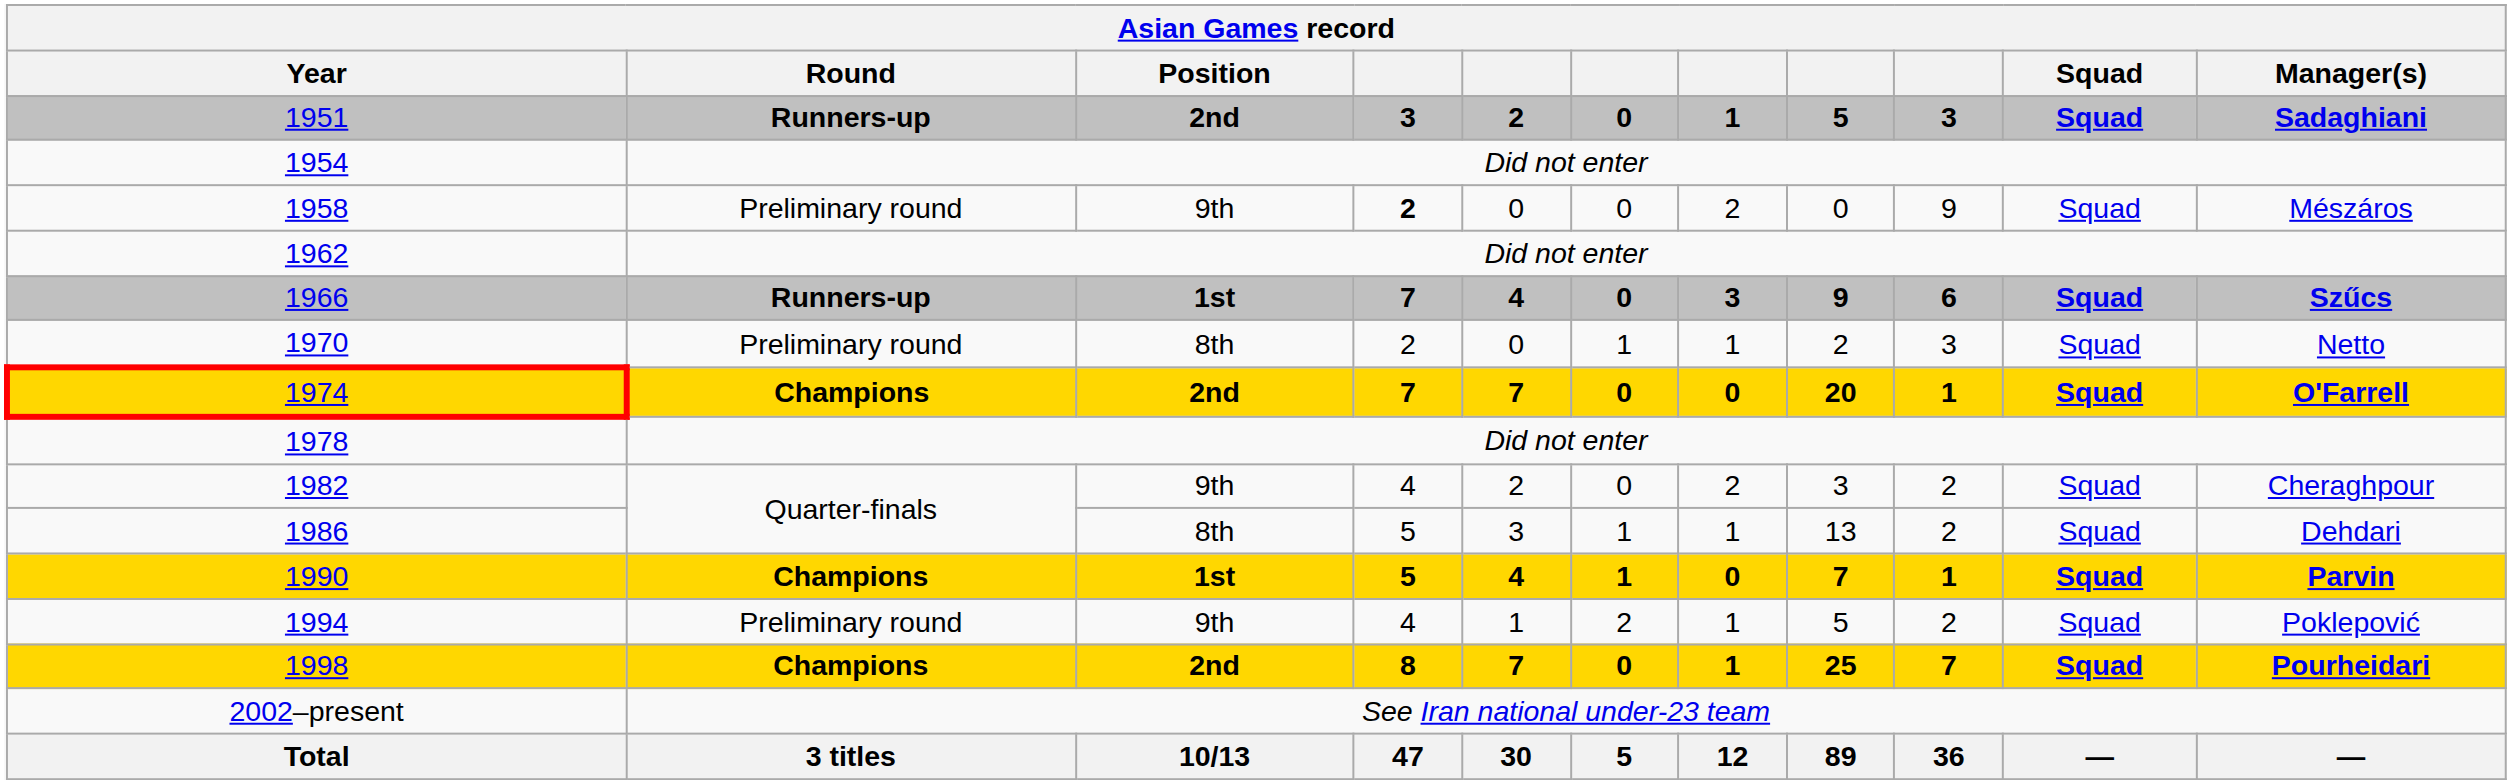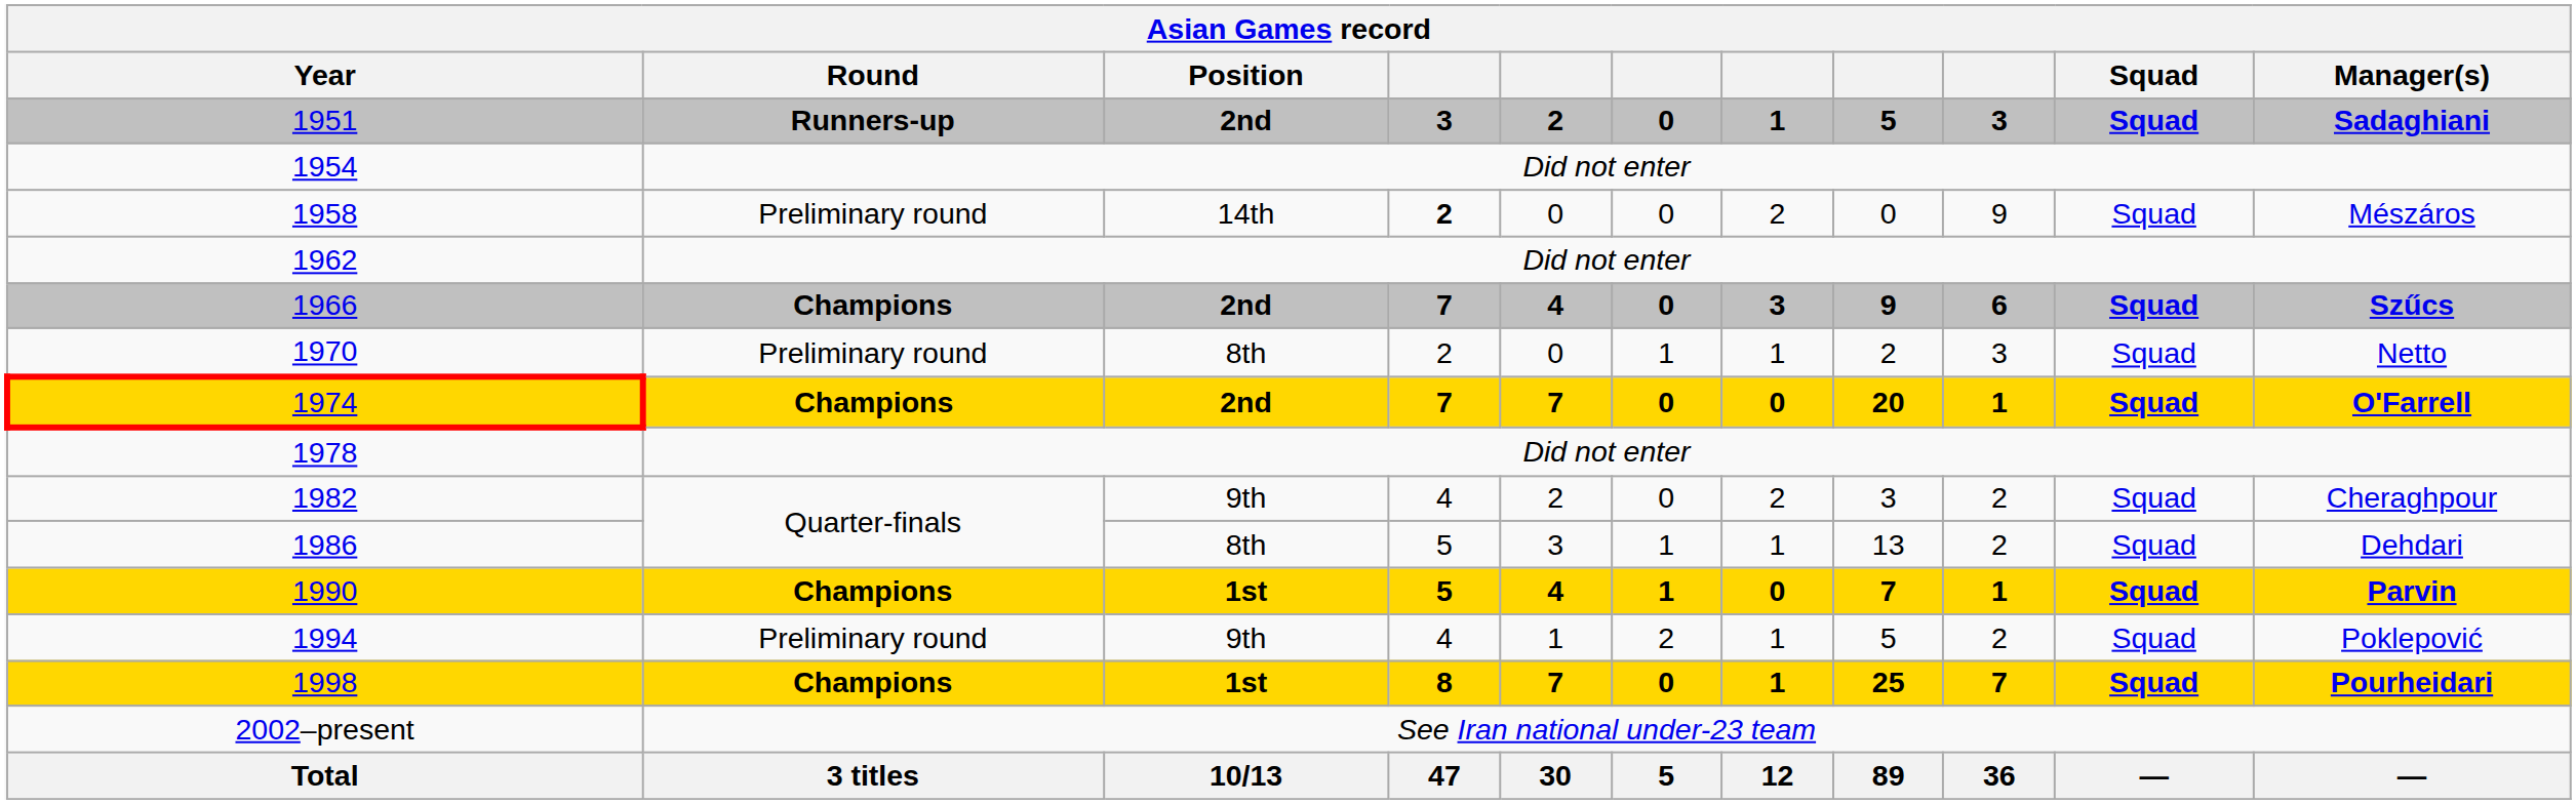 <table class="wikitable" class="wikitable" style="font-size:90%; text-align:center; width:100%">
 <tr>
 <th colspan=11><a href='#'>Asian Games</a> record</th>
 </tr>
 <tr>
 <th width="175">Year</th>
 <th width="125">Round</th>
 <th width="75">Position</th>
 <th width="25"></th>
 <th width="25"></th>
 <th width="25"></th>
 <th width="25"></th>
 <th width="25"></th>
 <th width="25"></th>
 <th width="50">Squad</th>
 <th width="50">Manager(s)</th>
 </tr>
 <tr style="background:silver;">
 <td> <a href='#'>1951</a></td>
 <td><strong>Runners-up</strong></td>
 <td><strong>2nd</strong></td>
 <td><strong>3</strong></td>
 <td><strong>2</strong></td>
 <td><strong>0</strong></td>
 <td><strong>1</strong></td>
 <td><strong>5</strong></td>
 <td><strong>3</strong></td>
 <td><strong><a href='#'>Squad</a></strong></td>
 <td><strong><a href='#'>Sadaghiani</a></strong></td>
 </tr>
 <tr>
 <td> <a href='#'>1954</a></td>
 <td colspan=12><em>Did not enter</em></td>
 </tr>
 <tr>
 <td> <a href='#'>1958</a></td>
 <td>Preliminary round</td>
-<td>9th</td>
+<td>14th</td>
 <td><strong>2</strong></td>
 <td>0</td>
 <td>0</td>
 <td>2</td>
 <td>0</td>
 <td>9</td>
 <td><a href='#'>Squad</a></td>
 <td><a href='#'>Mészáros</a></td>
 </tr>
 <tr>
 <td> <a href='#'>1962</a></td>
 <td colspan=12><em>Did not enter</em></td>
 </tr>
 <tr style="background:silver;">
 <td> <a href='#'>1966</a></td>
-<td><strong>Runners-up</strong></td>
-<td><strong>1st</strong></td>
+<td><strong>Champions </strong></td>
+<td><strong>2nd</strong></td>
 <td><strong>7</strong></td>
 <td><strong>4</strong></td>
 <td><strong>0</strong></td>
 <td><strong>3</strong></td>
 <td><strong>9</strong></td>
 <td><strong>6</strong></td>
 <td><strong><a href='#'>Squad</a></strong></td>
 <td><strong><a href='#'>Szűcs</a></strong></td>
 </tr>
 <tr>
 <td> <a href='#'>1970</a></td>
 <td>Preliminary round</td>
 <td>8th</td>
 <td>2</td>
 <td>0</td>
 <td>1</td>
 <td>1</td>
 <td>2</td>
 <td>3</td>
 <td><a href='#'>Squad</a></td>
 <td><a href='#'>Netto</a></td>
 </tr>
 <tr style="background:gold;">
 <td style="border: 3px solid red"> <a href='#'>1974</a></td>
 <td><strong>Champions </strong></td>
 <td><strong>2nd</strong></td>
 <td><strong>7</strong></td>
 <td><strong>7</strong></td>
 <td><strong>0</strong></td>
 <td><strong>0</strong></td>
 <td><strong>20</strong></td>
 <td><strong>1</strong></td>
 <td><strong><a href='#'>Squad</a></strong></td>
 <td><strong><a href='#'>O'Farrell</a></strong></td>
 </tr>
 <tr>
 <td> <a href='#'>1978</a></td>
 <td colspan=12><em>Did not enter</em></td>
 </tr>
 <tr>
 <td> <a href='#'>1982</a></td>
 <td rowspan=2>Quarter-finals</td>
 <td>9th</td>
 <td>4</td>
 <td>2</td>
 <td>0</td>
 <td>2</td>
 <td>3</td>
 <td>2</td>
 <td><a href='#'>Squad</a></td>
 <td><a href='#'>Cheraghpour</a></td>
 </tr>
 <tr>
 <td> <a href='#'>1986</a></td>
 <td>8th</td>
 <td>5</td>
 <td>3</td>
 <td>1</td>
 <td>1</td>
 <td>13</td>
 <td>2</td>
 <td><a href='#'>Squad</a></td>
 <td><a href='#'>Dehdari</a></td>
 </tr>
 <tr style="background:gold;">
 <td> <a href='#'>1990</a></td>
 <td><strong>Champions</strong></td>
 <td><strong>1st</strong></td>
 <td><strong>5</strong></td>
 <td><strong>4</strong></td>
 <td><strong>1</strong></td>
 <td><strong>0</strong></td>
 <td><strong>7</strong></td>
 <td><strong>1</strong></td>
 <td><strong><a href='#'>Squad</a></strong></td>
 <td><strong><a href='#'>Parvin</a></strong></td>
 </tr>
 <tr>
 <td> <a href='#'>1994</a></td>
 <td>Preliminary round</td>
 <td>9th</td>
 <td>4</td>
 <td>1</td>
 <td>2</td>
 <td>1</td>
 <td>5</td>
 <td>2</td>
 <td><a href='#'>Squad</a></td>
 <td><a href='#'>Poklepović</a></td>
 </tr>
 <tr style="background:gold;">
 <td> <a href='#'>1998</a></td>
 <td><strong>Champions</strong></td>
-<td><strong>2nd</strong></td>
+<td><strong>1st</strong></td>
 <td><strong>8</strong></td>
 <td><strong>7</strong></td>
 <td><strong>0</strong></td>
 <td><strong>1</strong></td>
 <td><strong>25</strong></td>
 <td><strong>7</strong></td>
 <td><strong><a href='#'>Squad</a></strong></td>
 <td><strong><a href='#'>Pourheidari</a></strong></td>
 </tr>
 <tr>
 <td><a href='#'>2002</a>–present</td>
 <td colspan=12><em>See <a href='#'>Iran national under-23 team</a></em></td>
 </tr>
 <tr>
 <th>Total</th>
 <th>3 titles</th>
 <th>10/13</th>
 <th>47</th>
 <th>30</th>
 <th>5</th>
 <th>12</th>
 <th>89</th>
 <th>36</th>
 <th>—</th>
 <th>—</th>
 </tr>
 </table>
